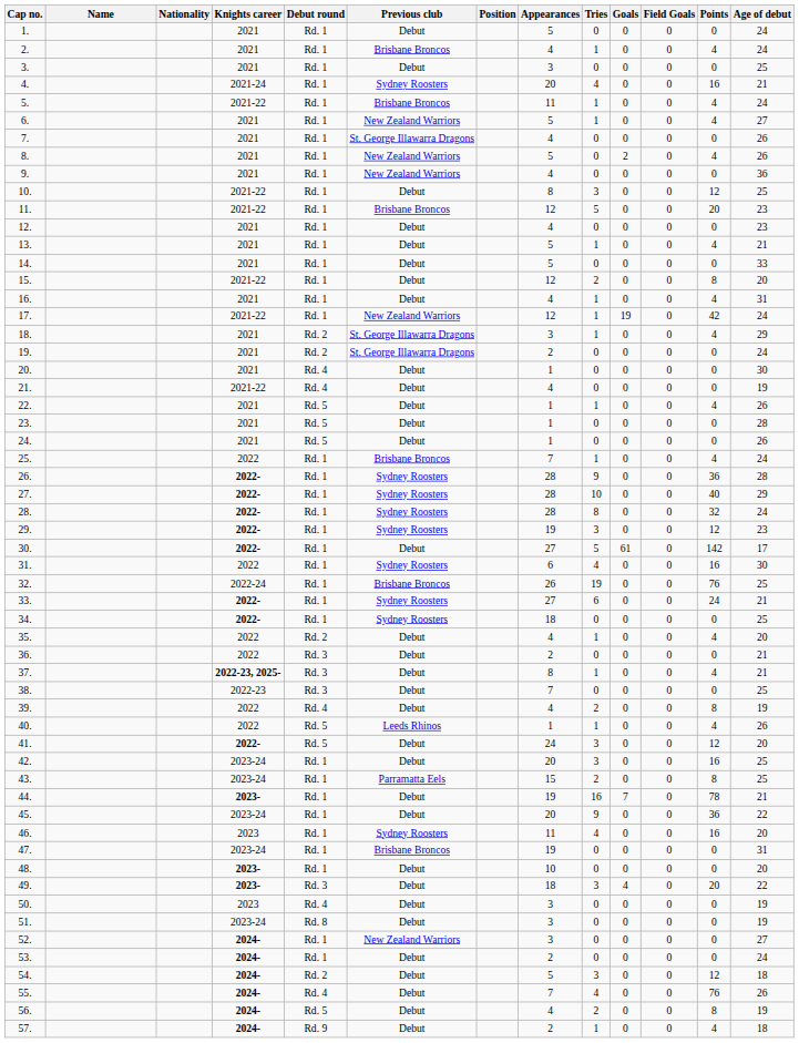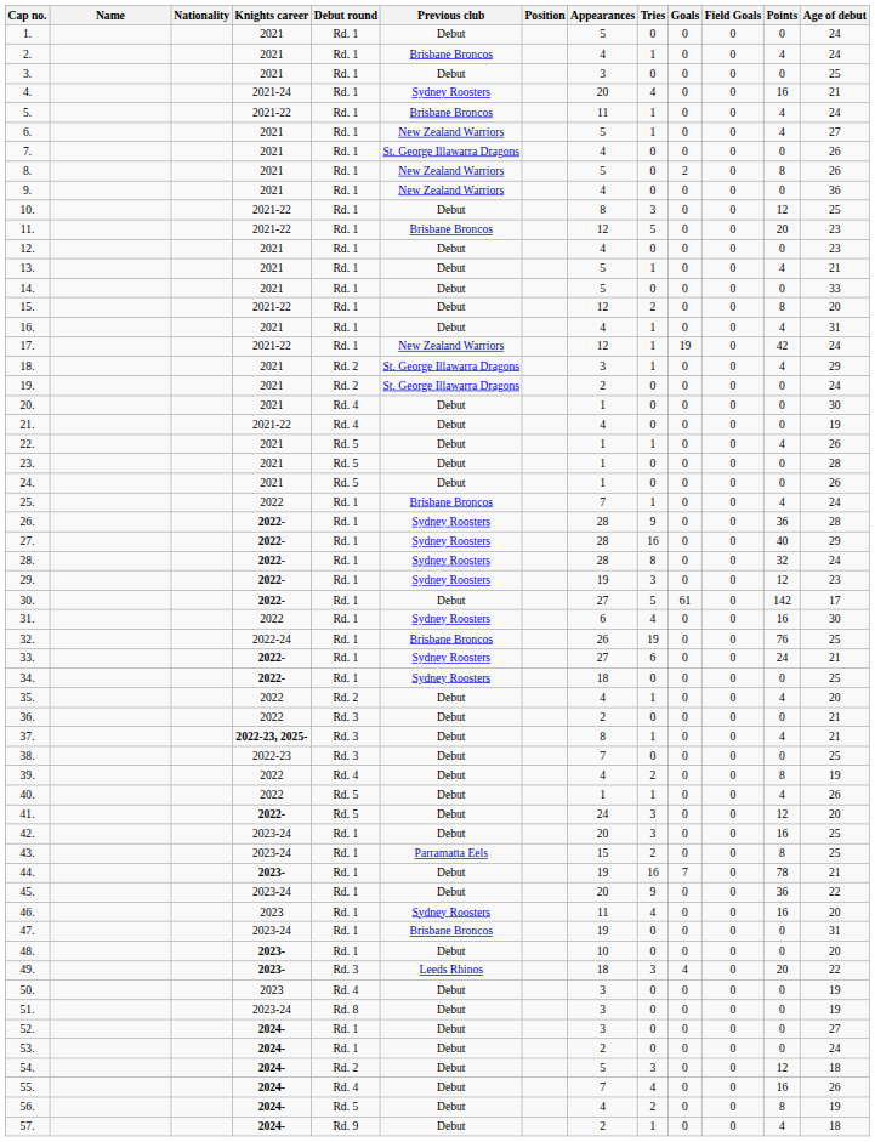 <table class="wikitable sortable" style="text-align: center; font-size:88%">
 <tr>
 <th>Cap no.</th>
 <th style="width:10em">Name</th>
 <th>Nationality</th>
 <th>Knights career</th>
 <th>Debut round</th>
 <th>Previous club</th>
 <th>Position</th>
 <th>Appearances</th>
 <th>Tries</th>
 <th>Goals</th>
 <th>Field Goals</th>
 <th>Points</th>
 <th>Age of debut</th>
 </tr>
 <tr>
 <td>1.</td>
 <td></td>
 <td></td>
 <td>2021</td>
 <td>Rd. 1</td>
 <td>Debut</td>
 <td></td>
 <td>5</td>
 <td>0</td>
 <td>0</td>
 <td>0</td>
 <td>0</td>
 <td>24</td>
 </tr>
 <tr>
 <td>2.</td>
 <td></td>
 <td></td>
 <td>2021</td>
 <td>Rd. 1</td>
 <td><a href='#'>Brisbane Broncos</a></td>
 <td></td>
 <td>4</td>
 <td>1</td>
 <td>0</td>
 <td>0</td>
 <td>4</td>
 <td>24</td>
 </tr>
 <tr>
 <td>3.</td>
 <td></td>
 <td></td>
 <td>2021</td>
 <td>Rd. 1</td>
 <td>Debut</td>
 <td></td>
 <td>3</td>
 <td>0</td>
 <td>0</td>
 <td>0</td>
 <td>0</td>
 <td>25</td>
 </tr>
 <tr>
 <td>4.</td>
 <td></td>
 <td></td>
 <td>2021-24</td>
 <td>Rd. 1</td>
 <td><a href='#'>Sydney Roosters</a></td>
 <td></td>
 <td>20</td>
 <td>4</td>
 <td>0</td>
 <td>0</td>
 <td>16</td>
 <td>21</td>
 </tr>
 <tr>
 <td>5.</td>
 <td></td>
 <td></td>
 <td>2021-22</td>
 <td>Rd. 1</td>
 <td><a href='#'>Brisbane Broncos</a></td>
 <td></td>
 <td>11</td>
 <td>1</td>
 <td>0</td>
 <td>0</td>
 <td>4</td>
 <td>24</td>
 </tr>
 <tr>
 <td>6.</td>
 <td></td>
 <td></td>
 <td>2021</td>
 <td>Rd. 1</td>
 <td><a href='#'>New Zealand Warriors</a></td>
 <td></td>
 <td>5</td>
 <td>1</td>
 <td>0</td>
 <td>0</td>
 <td>4</td>
 <td>27</td>
 </tr>
 <tr>
 <td>7.</td>
 <td></td>
 <td></td>
 <td>2021</td>
 <td>Rd. 1</td>
 <td><a href='#'>St. George Illawarra Dragons</a></td>
 <td></td>
 <td>4</td>
 <td>0</td>
 <td>0</td>
 <td>0</td>
 <td>0</td>
 <td>26</td>
 </tr>
 <tr>
 <td>8.</td>
 <td></td>
 <td></td>
 <td>2021</td>
 <td>Rd. 1</td>
 <td><a href='#'>New Zealand Warriors</a></td>
 <td></td>
 <td>5</td>
 <td>0</td>
 <td>2</td>
 <td>0</td>
-<td>4</td>
+<td>8</td>
 <td>26</td>
 </tr>
 <tr>
 <td>9.</td>
 <td></td>
 <td></td>
 <td>2021</td>
 <td>Rd. 1</td>
 <td><a href='#'>New Zealand Warriors</a></td>
 <td></td>
 <td>4</td>
 <td>0</td>
 <td>0</td>
 <td>0</td>
 <td>0</td>
 <td>36</td>
 </tr>
 <tr>
 <td>10.</td>
 <td></td>
 <td></td>
 <td>2021-22</td>
 <td>Rd. 1</td>
 <td>Debut</td>
 <td></td>
 <td>8</td>
 <td>3</td>
 <td>0</td>
 <td>0</td>
 <td>12</td>
 <td>25</td>
 </tr>
 <tr>
 <td>11.</td>
 <td></td>
 <td></td>
 <td>2021-22</td>
 <td>Rd. 1</td>
 <td><a href='#'>Brisbane Broncos</a></td>
 <td></td>
 <td>12</td>
 <td>5</td>
 <td>0</td>
 <td>0</td>
 <td>20</td>
 <td>23</td>
 </tr>
 <tr>
 <td>12.</td>
 <td></td>
 <td></td>
 <td>2021</td>
 <td>Rd. 1</td>
 <td>Debut</td>
 <td></td>
 <td>4</td>
 <td>0</td>
 <td>0</td>
 <td>0</td>
 <td>0</td>
 <td>23</td>
 </tr>
 <tr>
 <td>13.</td>
 <td></td>
 <td></td>
 <td>2021</td>
 <td>Rd. 1</td>
 <td>Debut</td>
 <td></td>
 <td>5</td>
 <td>1</td>
 <td>0</td>
 <td>0</td>
 <td>4</td>
 <td>21</td>
 </tr>
 <tr>
 <td>14.</td>
 <td></td>
 <td></td>
 <td>2021</td>
 <td>Rd. 1</td>
 <td>Debut</td>
 <td></td>
 <td>5</td>
 <td>0</td>
 <td>0</td>
 <td>0</td>
 <td>0</td>
 <td>33</td>
 </tr>
 <tr>
 <td>15.</td>
 <td></td>
 <td></td>
 <td>2021-22</td>
 <td>Rd. 1</td>
 <td>Debut</td>
 <td></td>
 <td>12</td>
 <td>2</td>
 <td>0</td>
 <td>0</td>
 <td>8</td>
 <td>20</td>
 </tr>
 <tr>
 <td>16.</td>
 <td></td>
 <td></td>
 <td>2021</td>
 <td>Rd. 1</td>
 <td>Debut</td>
 <td></td>
 <td>4</td>
 <td>1</td>
 <td>0</td>
 <td>0</td>
 <td>4</td>
 <td>31</td>
 </tr>
 <tr>
 <td>17.</td>
 <td></td>
 <td></td>
 <td>2021-22</td>
 <td>Rd. 1</td>
 <td><a href='#'>New Zealand Warriors</a></td>
 <td></td>
 <td>12</td>
 <td>1</td>
 <td>19</td>
 <td>0</td>
 <td>42</td>
 <td>24</td>
 </tr>
 <tr>
 <td>18.</td>
 <td></td>
 <td>  </td>
 <td>2021</td>
 <td>Rd. 2</td>
 <td><a href='#'>St. George Illawarra Dragons</a></td>
 <td></td>
 <td>3</td>
 <td>1</td>
 <td>0</td>
 <td>0</td>
 <td>4</td>
 <td>29</td>
 </tr>
 <tr>
 <td>19.</td>
 <td></td>
 <td> </td>
 <td>2021</td>
 <td>Rd. 2</td>
 <td><a href='#'>St. George Illawarra Dragons</a></td>
 <td></td>
 <td>2</td>
 <td>0</td>
 <td>0</td>
 <td>0</td>
 <td>0</td>
 <td>24</td>
 </tr>
 <tr>
 <td>20.</td>
 <td></td>
 <td></td>
 <td>2021</td>
 <td>Rd. 4</td>
 <td>Debut</td>
 <td></td>
 <td>1</td>
 <td>0</td>
 <td>0</td>
 <td>0</td>
 <td>0</td>
 <td>30</td>
 </tr>
 <tr>
 <td>21.</td>
 <td></td>
 <td></td>
 <td>2021-22</td>
 <td>Rd. 4</td>
 <td>Debut</td>
 <td></td>
 <td>4</td>
 <td>0</td>
 <td>0</td>
 <td>0</td>
 <td>0</td>
 <td>19</td>
 </tr>
 <tr>
 <td>22.</td>
 <td></td>
 <td></td>
 <td>2021</td>
 <td>Rd. 5</td>
 <td>Debut</td>
 <td></td>
 <td>1</td>
 <td>1</td>
 <td>0</td>
 <td>0</td>
 <td>4</td>
 <td>26</td>
 </tr>
 <tr>
 <td>23.</td>
 <td></td>
 <td></td>
 <td>2021</td>
 <td>Rd. 5</td>
 <td>Debut</td>
 <td></td>
 <td>1</td>
 <td>0</td>
 <td>0</td>
 <td>0</td>
 <td>0</td>
 <td>28</td>
 </tr>
 <tr>
 <td>24.</td>
 <td></td>
 <td></td>
 <td>2021</td>
 <td>Rd. 5</td>
 <td>Debut</td>
 <td></td>
 <td>1</td>
 <td>0</td>
 <td>0</td>
 <td>0</td>
 <td>0</td>
 <td>26</td>
 </tr>
 <tr>
 <td>25.</td>
 <td></td>
 <td></td>
 <td>2022</td>
 <td>Rd. 1</td>
 <td><a href='#'>Brisbane Broncos</a></td>
 <td></td>
 <td>7</td>
 <td>1</td>
 <td>0</td>
 <td>0</td>
 <td>4</td>
 <td>24</td>
 </tr>
 <tr>
 <td>26.</td>
 <td></td>
 <td></td>
 <td><strong>2022-</strong></td>
 <td>Rd. 1</td>
 <td><a href='#'>Sydney Roosters</a></td>
 <td></td>
 <td>28</td>
 <td>9</td>
 <td>0</td>
 <td>0</td>
 <td>36</td>
 <td>28</td>
 </tr>
 <tr>
 <td>27.</td>
 <td></td>
 <td></td>
 <td><strong>2022-</strong></td>
 <td>Rd. 1</td>
 <td><a href='#'>Sydney Roosters</a></td>
 <td></td>
 <td>28</td>
-<td>10</td>
+<td>16</td>
 <td>0</td>
 <td>0</td>
 <td>40</td>
 <td>29</td>
 </tr>
 <tr>
 <td>28.</td>
 <td></td>
 <td> </td>
 <td><strong>2022-</strong></td>
 <td>Rd. 1</td>
 <td><a href='#'>Sydney Roosters</a></td>
 <td></td>
 <td>28</td>
 <td>8</td>
 <td>0</td>
 <td>0</td>
 <td>32</td>
 <td>24</td>
 </tr>
 <tr>
 <td>29.</td>
 <td></td>
 <td></td>
 <td><strong>2022-</strong></td>
 <td>Rd. 1</td>
 <td><a href='#'>Sydney Roosters</a></td>
 <td></td>
 <td>19</td>
 <td>3</td>
 <td>0</td>
 <td>0</td>
 <td>12</td>
 <td>23</td>
 </tr>
 <tr>
 <td>30.</td>
 <td></td>
 <td></td>
 <td><strong>2022-</strong></td>
 <td>Rd. 1</td>
 <td>Debut</td>
 <td></td>
 <td>27</td>
 <td>5</td>
 <td>61</td>
 <td>0</td>
 <td>142</td>
 <td>17</td>
 </tr>
 <tr>
 <td>31.</td>
 <td></td>
 <td>  </td>
 <td>2022</td>
 <td>Rd. 1</td>
 <td><a href='#'>Sydney Roosters</a></td>
 <td></td>
 <td>6</td>
 <td>4</td>
 <td>0</td>
 <td>0</td>
 <td>16</td>
 <td>30</td>
 </tr>
 <tr>
 <td>32.</td>
 <td></td>
 <td></td>
 <td>2022-24</td>
 <td>Rd. 1</td>
 <td><a href='#'>Brisbane Broncos</a></td>
 <td></td>
 <td>26</td>
 <td>19</td>
 <td>0</td>
 <td>0</td>
 <td>76</td>
 <td>25</td>
 </tr>
 <tr>
 <td>33.</td>
 <td></td>
 <td></td>
 <td><strong>2022-</strong></td>
 <td>Rd. 1</td>
 <td><a href='#'>Sydney Roosters</a></td>
 <td></td>
 <td>27</td>
 <td>6</td>
 <td>0</td>
 <td>0</td>
 <td>24</td>
 <td>21</td>
 </tr>
 <tr>
 <td>34.</td>
 <td></td>
 <td></td>
 <td><strong>2022-</strong></td>
 <td>Rd. 1</td>
 <td><a href='#'>Sydney Roosters</a></td>
 <td></td>
 <td>18</td>
 <td>0</td>
 <td>0</td>
 <td>0</td>
 <td>0</td>
 <td>25</td>
 </tr>
 <tr>
 <td>35.</td>
 <td></td>
 <td></td>
 <td>2022</td>
 <td>Rd. 2</td>
 <td>Debut</td>
 <td></td>
 <td>4</td>
 <td>1</td>
 <td>0</td>
 <td>0</td>
 <td>4</td>
 <td>20</td>
 </tr>
 <tr>
 <td>36.</td>
 <td></td>
 <td></td>
 <td>2022</td>
 <td>Rd. 3</td>
 <td>Debut</td>
 <td></td>
 <td>2</td>
 <td>0</td>
 <td>0</td>
 <td>0</td>
 <td>0</td>
 <td>21</td>
 </tr>
 <tr>
 <td>37.</td>
 <td></td>
 <td></td>
 <td><strong>2022-23, 2025-</strong></td>
 <td>Rd. 3</td>
 <td>Debut</td>
 <td></td>
 <td>8</td>
 <td>1</td>
 <td>0</td>
 <td>0</td>
 <td>4</td>
 <td>21</td>
 </tr>
 <tr>
 <td>38.</td>
 <td></td>
 <td></td>
 <td>2022-23</td>
 <td>Rd. 3</td>
 <td>Debut</td>
 <td></td>
 <td>7</td>
 <td>0</td>
 <td>0</td>
 <td>0</td>
 <td>0</td>
 <td>25</td>
 </tr>
 <tr>
 <td>39.</td>
 <td></td>
 <td></td>
 <td>2022</td>
 <td>Rd. 4</td>
 <td>Debut</td>
 <td></td>
 <td>4</td>
 <td>2</td>
 <td>0</td>
 <td>0</td>
 <td>8</td>
 <td>19</td>
 </tr>
 <tr>
 <td>40.</td>
 <td></td>
 <td></td>
 <td>2022</td>
 <td>Rd. 5</td>
-<td><a href='#'>Leeds Rhinos</a></td>
+<td>Debut</td>
 <td></td>
 <td>1</td>
 <td>1</td>
 <td>0</td>
 <td>0</td>
 <td>4</td>
 <td>26</td>
 </tr>
 <tr>
 <td>41.</td>
 <td></td>
 <td></td>
 <td><strong>2022-</strong></td>
 <td>Rd. 5</td>
 <td>Debut</td>
 <td></td>
 <td>24</td>
 <td>3</td>
 <td>0</td>
 <td>0</td>
 <td>12</td>
 <td>20</td>
 </tr>
 <tr>
 <td>42.</td>
 <td></td>
 <td></td>
 <td>2023-24</td>
 <td>Rd. 1</td>
 <td>Debut</td>
 <td></td>
 <td>20</td>
 <td>3</td>
 <td>0</td>
 <td>0</td>
 <td>16</td>
 <td>25</td>
 </tr>
 <tr>
 <td>43.</td>
 <td></td>
 <td></td>
 <td>2023-24</td>
 <td>Rd. 1</td>
 <td><a href='#'>Parramatta Eels</a></td>
 <td></td>
 <td>15</td>
 <td>2</td>
 <td>0</td>
 <td>0</td>
 <td>8</td>
 <td>25</td>
 </tr>
 <tr>
 <td>44.</td>
 <td></td>
 <td></td>
 <td><strong>2023-</strong></td>
 <td>Rd. 1</td>
 <td>Debut</td>
 <td></td>
 <td>19</td>
 <td>16</td>
 <td>7</td>
 <td>0</td>
 <td>78</td>
 <td>21</td>
 </tr>
 <tr>
 <td>45.</td>
 <td></td>
 <td></td>
 <td>2023-24</td>
 <td>Rd. 1</td>
 <td>Debut</td>
 <td></td>
 <td>20</td>
 <td>9</td>
 <td>0</td>
 <td>0</td>
 <td>36</td>
 <td>22</td>
 </tr>
 <tr>
 <td>46.</td>
 <td></td>
 <td></td>
 <td>2023</td>
 <td>Rd. 1</td>
 <td><a href='#'>Sydney Roosters</a></td>
 <td></td>
 <td>11</td>
 <td>4</td>
 <td>0</td>
 <td>0</td>
 <td>16</td>
 <td>20</td>
 </tr>
 <tr>
 <td>47.</td>
 <td></td>
 <td></td>
 <td>2023-24</td>
 <td>Rd. 1</td>
 <td><a href='#'>Brisbane Broncos</a></td>
 <td></td>
 <td>19</td>
 <td>0</td>
 <td>0</td>
 <td>0</td>
 <td>0</td>
 <td>31</td>
 </tr>
 <tr>
 <td>48.</td>
 <td></td>
 <td></td>
 <td><strong>2023-</strong></td>
 <td>Rd. 1</td>
 <td>Debut</td>
 <td></td>
 <td>10</td>
 <td>0</td>
 <td>0</td>
 <td>0</td>
 <td>0</td>
 <td>20</td>
 </tr>
 <tr>
 <td>49.</td>
 <td></td>
 <td></td>
 <td><strong>2023-</strong></td>
 <td>Rd. 3</td>
-<td>Debut</td>
+<td><a href='#'>Leeds Rhinos</a></td>
 <td></td>
 <td>18</td>
 <td>3</td>
 <td>4</td>
 <td>0</td>
 <td>20</td>
 <td>22</td>
 </tr>
 <tr>
 <td>50.</td>
 <td></td>
 <td></td>
 <td>2023</td>
 <td>Rd. 4</td>
 <td>Debut</td>
 <td></td>
 <td>3</td>
 <td>0</td>
 <td>0</td>
 <td>0</td>
 <td>0</td>
 <td>19</td>
 </tr>
 <tr>
 <td>51.</td>
 <td></td>
 <td></td>
 <td>2023-24</td>
 <td>Rd. 8</td>
 <td>Debut</td>
 <td></td>
 <td>3</td>
 <td>0</td>
 <td>0</td>
 <td>0</td>
 <td>0</td>
 <td>19</td>
 </tr>
 <tr>
 <td>52.</td>
 <td></td>
 <td></td>
 <td><strong>2024-</strong></td>
 <td>Rd. 1</td>
-<td><a href='#'>New Zealand Warriors</a></td>
+<td>Debut</td>
 <td></td>
 <td>3</td>
 <td>0</td>
 <td>0</td>
 <td>0</td>
 <td>0</td>
 <td>27</td>
 </tr>
 <tr>
 <td>53.</td>
 <td></td>
 <td></td>
 <td><strong>2024-</strong></td>
 <td>Rd. 1</td>
 <td>Debut</td>
 <td></td>
 <td>2</td>
 <td>0</td>
 <td>0</td>
 <td>0</td>
 <td>0</td>
 <td>24</td>
 </tr>
 <tr>
 <td>54.</td>
 <td></td>
 <td></td>
 <td><strong>2024-</strong></td>
 <td>Rd. 2</td>
 <td>Debut</td>
 <td></td>
 <td>5</td>
 <td>3</td>
 <td>0</td>
 <td>0</td>
 <td>12</td>
 <td>18</td>
 </tr>
 <tr>
 <td>55.</td>
 <td></td>
 <td></td>
 <td><strong>2024-</strong></td>
 <td>Rd. 4</td>
 <td>Debut</td>
 <td></td>
 <td>7</td>
 <td>4</td>
 <td>0</td>
 <td>0</td>
-<td>76</td>
+<td>16</td>
 <td>26</td>
 </tr>
 <tr>
 <td>56.</td>
 <td></td>
 <td></td>
 <td><strong>2024-</strong></td>
 <td>Rd. 5</td>
 <td>Debut</td>
 <td></td>
 <td>4</td>
 <td>2</td>
 <td>0</td>
 <td>0</td>
 <td>8</td>
 <td>19</td>
 </tr>
 <tr>
 <td>57.</td>
 <td></td>
 <td></td>
 <td><strong>2024-</strong></td>
 <td>Rd. 9</td>
 <td>Debut</td>
 <td></td>
 <td>2</td>
 <td>1</td>
 <td>0</td>
 <td>0</td>
 <td>4</td>
 <td>18</td>
 </tr>
 </table>
